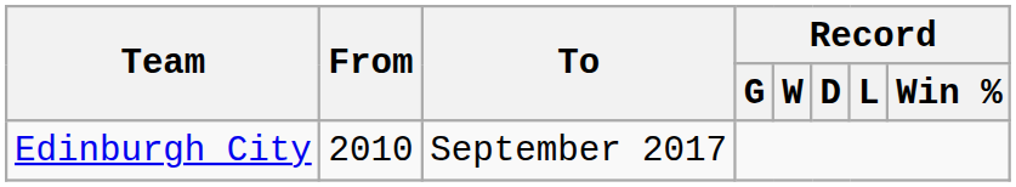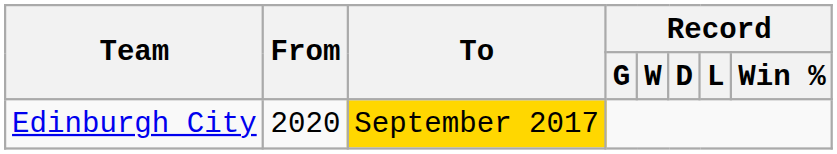 <table class="wikitable" style="text-align: center">
 <tr>
 <th rowspan="2">Team</th>
 <th rowspan="2">From</th>
 <th rowspan="2">To</th>
 <th colspan="5">Record</th>
 </tr>
 <tr>
 <th>G</th>
 <th>W</th>
 <th>D</th>
 <th>L</th>
 <th>Win %</th>
 </tr>
 <tr>
 <td align=left><a href='#'>Edinburgh City</a></td>
-<td align=left>2010</td>
-<td align=left>September 2017<br></td>
+<td align=left>2020</td>
+<td align=left style="background: gold;">September 2017<br></td>
 </tr>
 </table>
